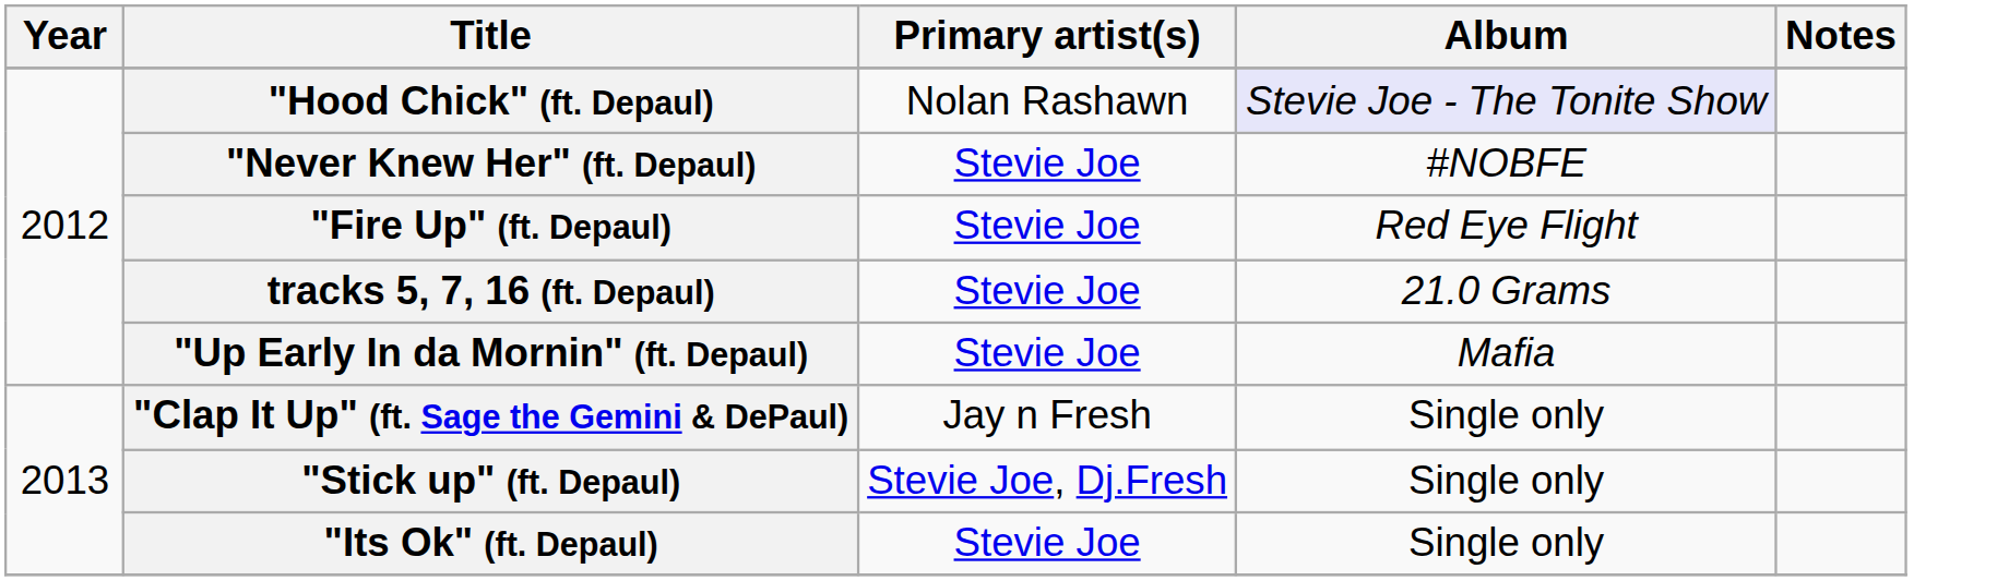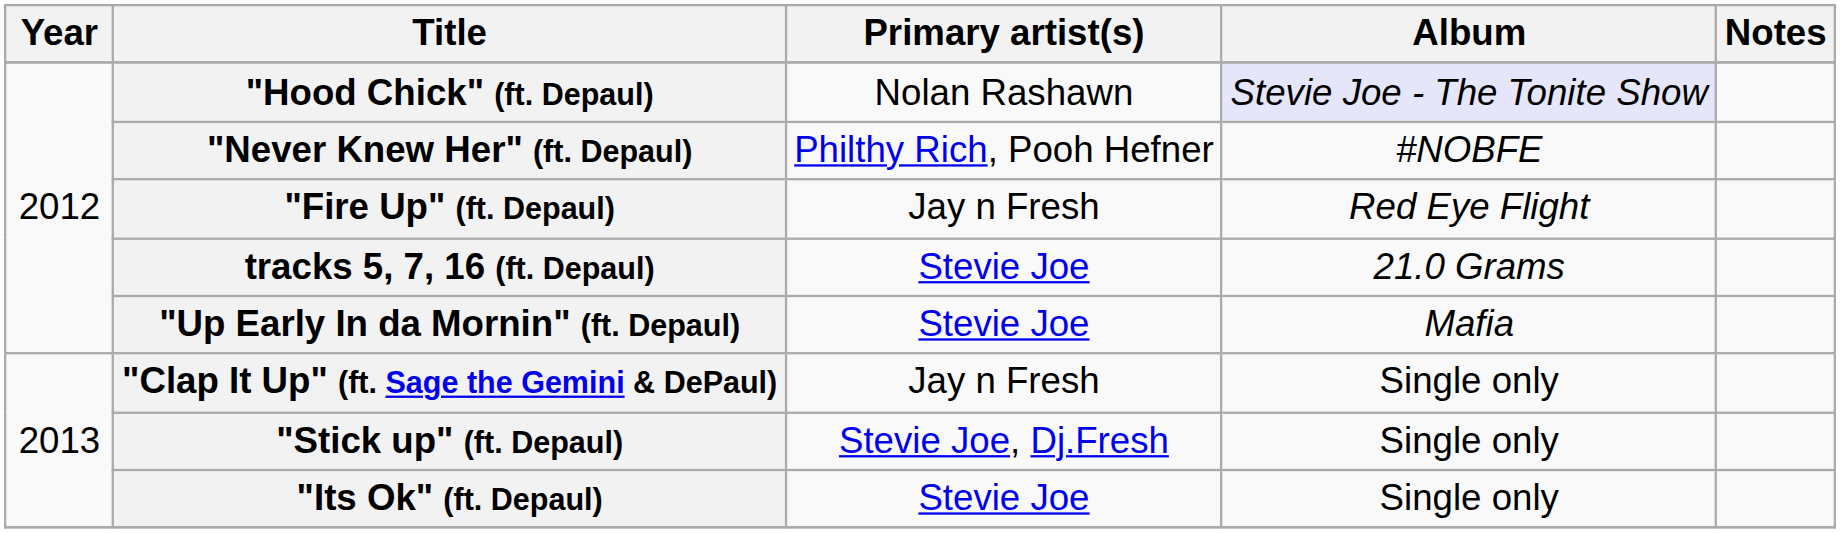 <table class="wikitable plainrowheaders" style="text-align:center;">
 <tr>
 <th scope="col"  style="width:2.5em;">Year</th>
 <th scope="col">Title</th>
 <th scope="col">Primary artist(s)</th>
 <th scope="col">Album</th>
 <th scope="col">Notes</th>
 </tr>
 <tr>
 </tr>
 <tr>
 <td rowspan="5">2012</td>
 <th scope="row">"Hood Chick" <small>(ft. Depaul)</small></th>
 <td>Nolan Rashawn</td>
 <td style="background: lavender;"><em>Stevie Joe - The Tonite Show</em></td>
 <td></td>
 </tr>
 <tr>
 <th scope="row">"Never Knew Her" <small>(ft. Depaul)</small></th>
-<td><a href='#'>Stevie Joe</a></td>
+<td><a href='#'>Philthy Rich</a>, Pooh Hefner</td>
 <td><em>#NOBFE</em></td>
 <td></td>
 </tr>
 <tr>
 <th scope="row">"Fire Up" <small>(ft. Depaul)</small></th>
-<td><a href='#'>Stevie Joe</a></td>
+<td>Jay n Fresh</td>
 <td><em>Red Eye Flight</em></td>
 <td></td>
 </tr>
 <tr>
 <th scope="row">tracks 5, 7, 16 <small>(ft. Depaul)</small></th>
 <td><a href='#'>Stevie Joe</a></td>
 <td><em>21.0 Grams</em></td>
 <td></td>
 </tr>
 <tr>
 <th scope="row">"Up Early In da Mornin" <small>(ft. Depaul)</small></th>
 <td><a href='#'>Stevie Joe</a></td>
 <td><em>Mafia</em></td>
 <td></td>
 </tr>
 <tr>
 <td rowspan="3">2013</td>
 <th scope="row">"Clap It Up" <small>(ft. <a href='#'>Sage the Gemini</a> & DePaul)</small></th>
 <td>Jay n Fresh</td>
 <td>Single only</td>
 <td></td>
 </tr>
 <tr>
 <th scope="row">"Stick up" <small>(ft. Depaul)</small></th>
 <td><a href='#'>Stevie Joe</a>, <a href='#'>Dj.Fresh</a></td>
 <td>Single only</td>
 <td></td>
 </tr>
 <tr>
 <th scope="row">"Its Ok" <small>(ft. Depaul)</small></th>
 <td><a href='#'>Stevie Joe</a></td>
 <td>Single only</td>
 <td></td>
 </tr>
 <tr>
 </tr>
 </table>
